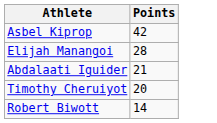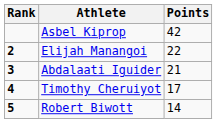 <table class="wikitable" style="border-collapse: collapse; font-size: 95%;">
 <tr>
+<th>Rank</th>
 <th>Athlete</th>
 <th>Points</th>
 </tr>
 <tr>
+<td></td>
 <td><a href='#'>Asbel Kiprop</a></td>
 <td>42</td>
 </tr>
 <tr>
+<td><strong>2</strong></td>
 <td><a href='#'>Elijah Manangoi</a></td>
-<td>28</td>
+<td>22</td>
 </tr>
 <tr>
+<td><strong>3</strong></td>
 <td><a href='#'>Abdalaati Iguider</a></td>
 <td>21</td>
 </tr>
 <tr>
+<td><strong>4</strong></td>
 <td><a href='#'>Timothy Cheruiyot</a></td>
-<td>20</td>
+<td>17</td>
 </tr>
 <tr>
+<td><strong>5</strong></td>
 <td><a href='#'>Robert Biwott</a></td>
 <td>14</td>
 </tr>
 </table>
